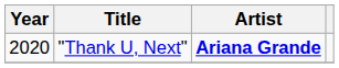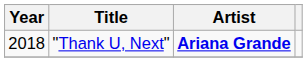 <table class="wikitable sortable">
 <tr>
 <th>Year</th>
 <th>Title</th>
 <th>Artist</th>
 <th scope="col"></th>
 </tr>
 <tr>
-<td>2020</td>
+<td>2018</td>
 <td>"<a href='#'>Thank U, Next</a>"</td>
 <td><strong><a href='#'>Ariana Grande</a></strong></td>
 <td></td>
 </tr>
 <tr>
 </tr>
 </table>
